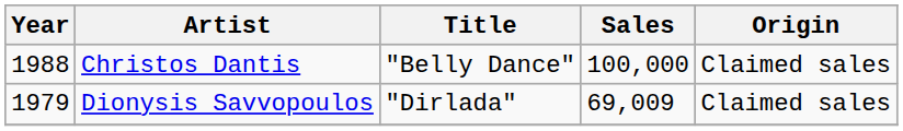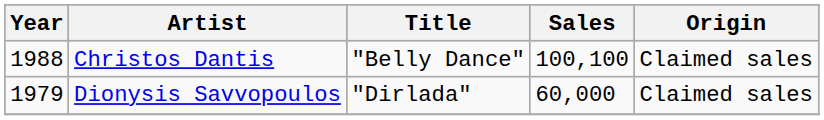 <table class="wikitable">
 <tr>
 <th>Year</th>
 <th>Artist</th>
 <th>Title</th>
 <th>Sales</th>
 <th>Origin</th>
 </tr>
 <tr>
 <td>1988</td>
 <td><a href='#'>Christos Dantis</a></td>
 <td>"Belly Dance"</td>
-<td>100,000</td>
+<td>100,100</td>
 <td>Claimed sales</td>
 </tr>
 <tr>
 <td>1979</td>
 <td><a href='#'>Dionysis Savvopoulos</a></td>
 <td>"Dirlada"</td>
-<td>69,009</td>
+<td>60,000</td>
 <td>Claimed sales</td>
 </tr>
 <tr>
 </tr>
 </table>
